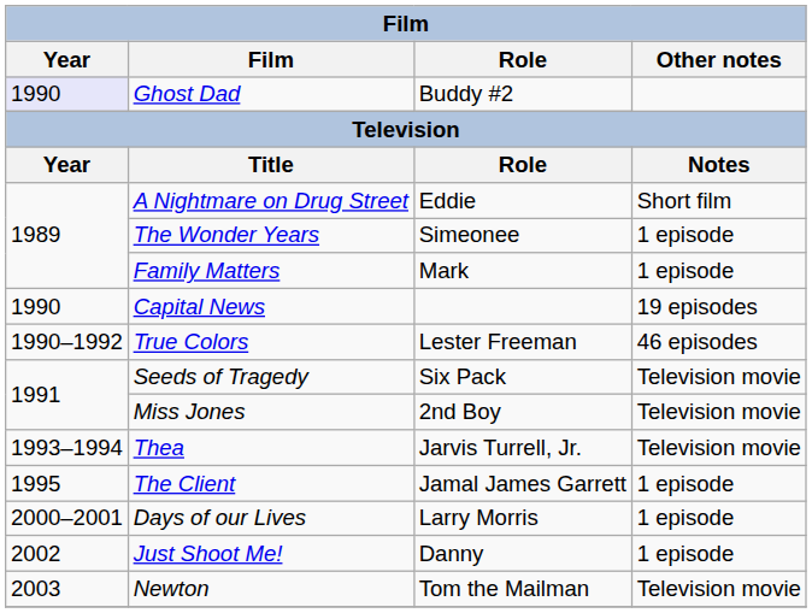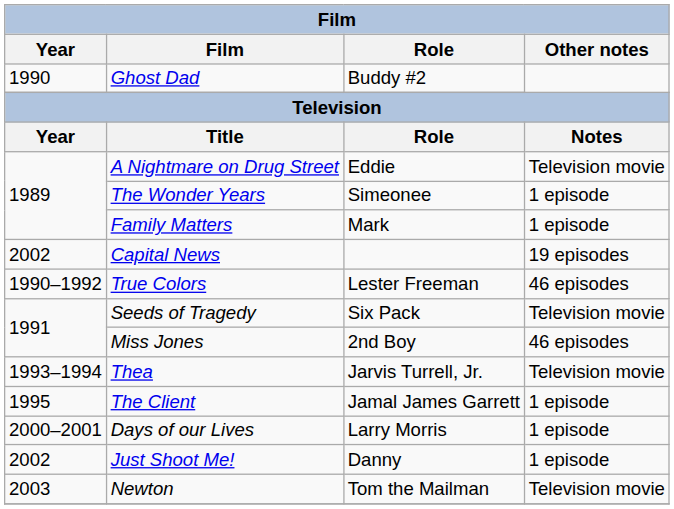 <table class="wikitable" style="font-size: 90%;">
 <tr>
 <th colspan="4" style="background: LightSteelBlue;">Film</th>
 </tr>
 <tr>
 <th>Year</th>
 <th>Film</th>
 <th>Role</th>
 <th>Other notes</th>
 </tr>
 <tr>
-<td style="background: lavender;">1990</td>
+<td>1990</td>
 <td><em><a href='#'>Ghost Dad</a></em></td>
 <td>Buddy #2</td>
 </tr>
 <tr>
 </tr>
 <tr>
 <th colspan="4" style="background: LightSteelBlue;">Television</th>
 </tr>
 <tr>
 <th>Year</th>
 <th>Title</th>
 <th>Role</th>
 <th>Notes</th>
 </tr>
 <tr>
 <td rowspan=3>1989</td>
 <td><em><a href='#'>A Nightmare on Drug Street</a></em></td>
 <td>Eddie</td>
-<td>Short film</td>
+<td>Television movie</td>
 </tr>
 <tr>
 <td><em><a href='#'>The Wonder Years</a></em></td>
 <td>Simeonee</td>
 <td>1 episode</td>
 </tr>
 <tr>
 <td><em><a href='#'>Family Matters</a></em></td>
 <td>Mark</td>
 <td>1 episode</td>
 </tr>
 <tr>
-<td>1990</td>
+<td>2002</td>
 <td><em><a href='#'>Capital News</a></em></td>
 <td></td>
 <td>19 episodes</td>
 </tr>
 <tr>
 <td>1990–1992</td>
 <td><em><a href='#'>True Colors</a></em></td>
 <td>Lester Freeman</td>
 <td>46 episodes</td>
 </tr>
 <tr>
 <td rowspan=2>1991</td>
 <td><em>Seeds of Tragedy</em></td>
 <td>Six Pack</td>
 <td>Television movie</td>
 </tr>
 <tr>
 <td><em>Miss Jones </em></td>
 <td>2nd Boy</td>
-<td>Television movie</td>
+<td>46 episodes</td>
 </tr>
 <tr>
 <td>1993–1994</td>
 <td><em><a href='#'>Thea</a></em></td>
 <td>Jarvis Turrell, Jr.</td>
 <td>Television movie</td>
 </tr>
 <tr>
 <td>1995</td>
 <td><em><a href='#'>The Client</a></em></td>
 <td>Jamal James Garrett</td>
 <td>1 episode</td>
 </tr>
 <tr>
 <td>2000–2001</td>
 <td><em>Days of our Lives</em></td>
 <td>Larry Morris</td>
 <td>1 episode</td>
 </tr>
 <tr>
 <td>2002</td>
 <td><em><a href='#'>Just Shoot Me!</a></em></td>
 <td>Danny</td>
 <td>1 episode</td>
 </tr>
 <tr>
 <td>2003</td>
 <td><em>Newton</em></td>
 <td>Tom the Mailman</td>
 <td>Television movie</td>
 </tr>
 <tr>
 </tr>
 </table>
